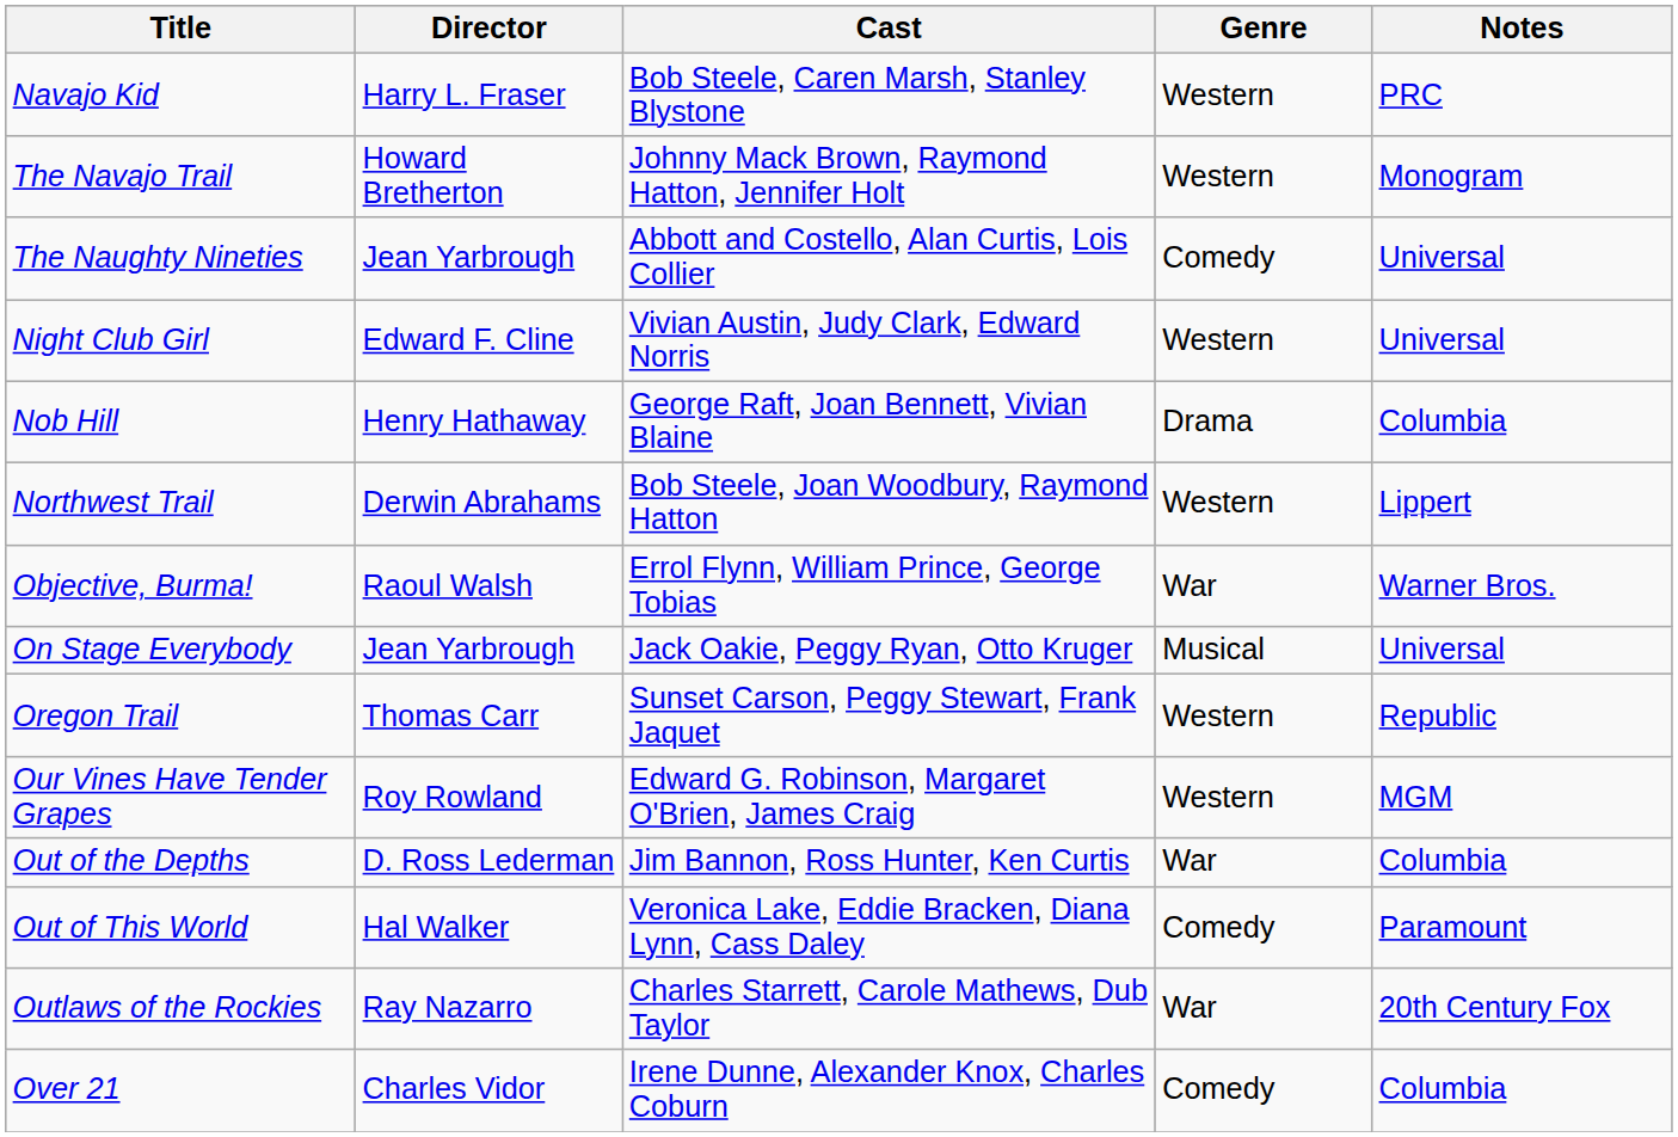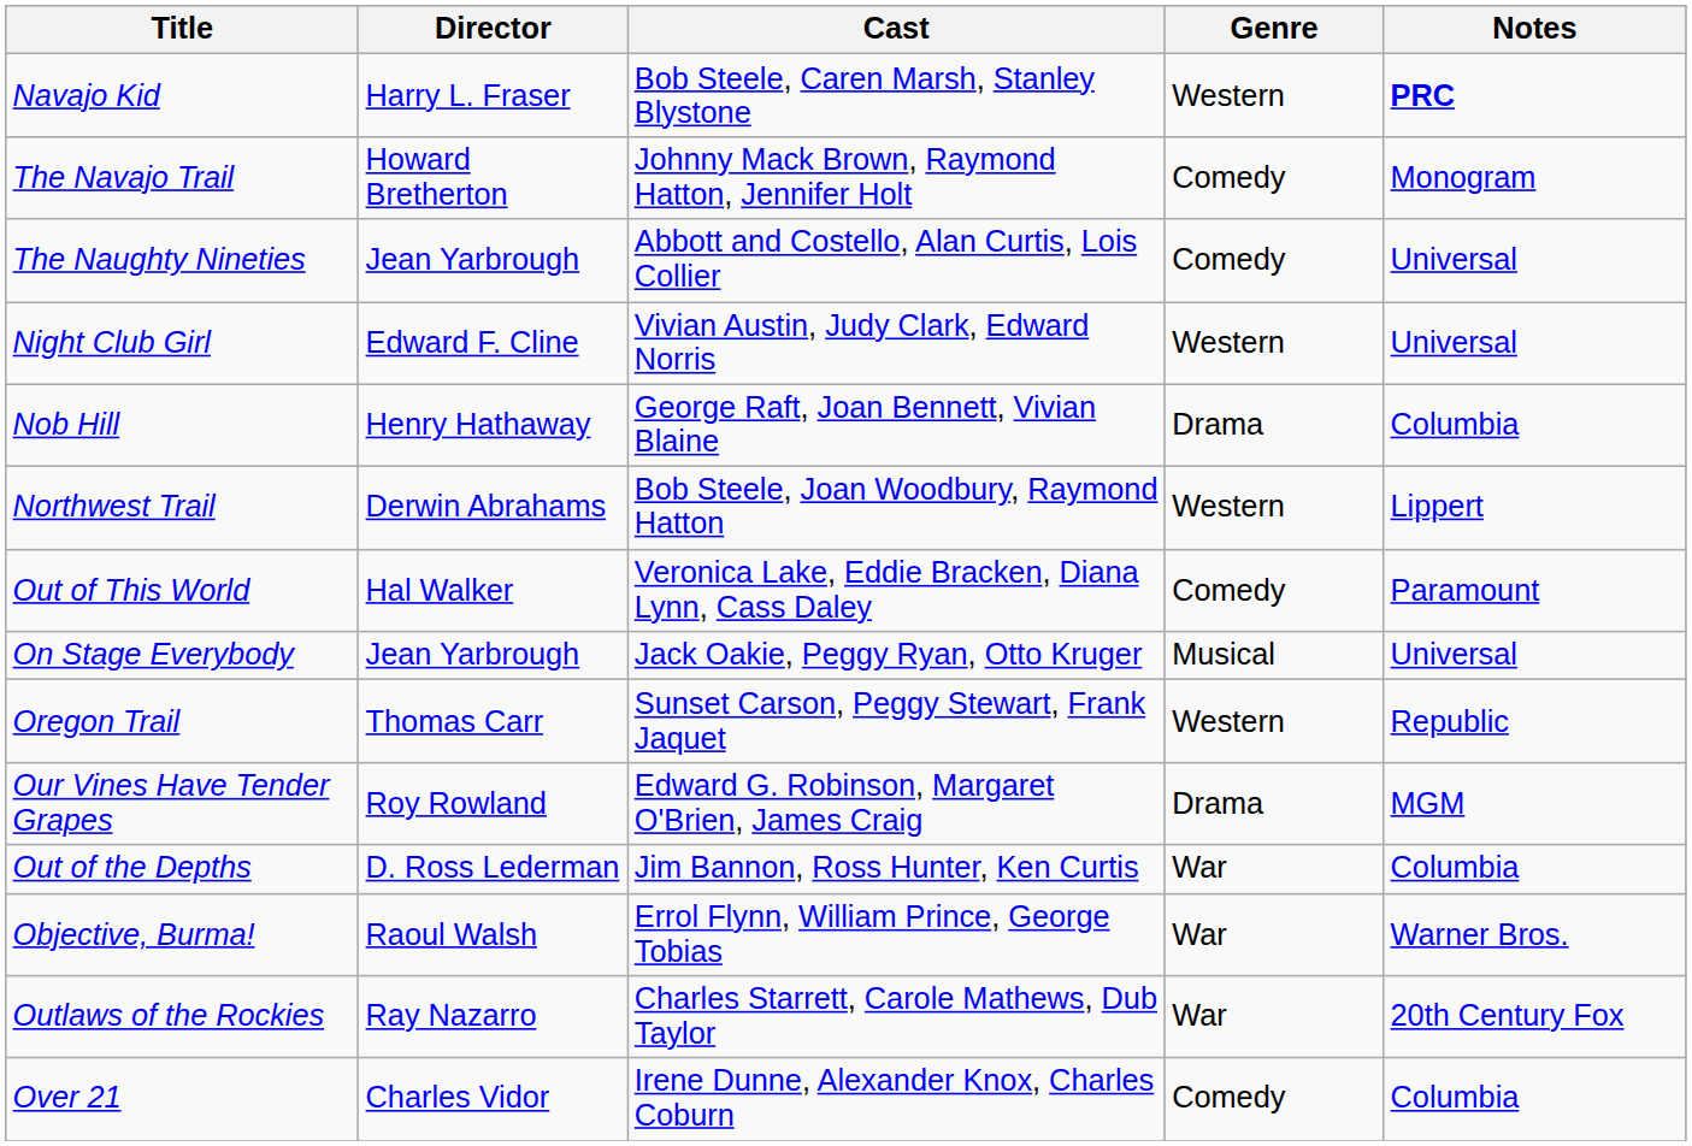 <table class="wikitable" style="width:100%;">
 <tr>
 <th style="width:21%;">Title</th>
 <th style="width:16%;">Director</th>
 <th style="width:32%;">Cast</th>
 <th style="width:13%;">Genre</th>
 <th style="width:18%;">Notes</th>
 </tr>
 <tr>
 <td><em><a href='#'>Navajo Kid</a></em></td>
 <td><a href='#'>Harry L. Fraser</a></td>
 <td><a href='#'>Bob Steele</a>, <a href='#'>Caren Marsh</a>, <a href='#'>Stanley Blystone</a></td>
 <td>Western</td>
-<td><a href='#'>PRC</a></td>
+<td><strong><a href='#'>PRC</a></strong></td>
 </tr>
 <tr>
 <td><em><a href='#'>The Navajo Trail</a></em></td>
 <td><a href='#'>Howard Bretherton</a></td>
 <td><a href='#'>Johnny Mack Brown</a>, <a href='#'>Raymond Hatton</a>, <a href='#'>Jennifer Holt</a></td>
-<td>Western</td>
+<td>Comedy</td>
 <td><a href='#'>Monogram</a></td>
 </tr>
 <tr>
 <td><em><a href='#'>The Naughty Nineties</a></em></td>
 <td><a href='#'>Jean Yarbrough</a></td>
 <td><a href='#'>Abbott and Costello</a>, <a href='#'>Alan Curtis</a>, <a href='#'>Lois Collier</a></td>
 <td>Comedy</td>
 <td><a href='#'>Universal</a></td>
 </tr>
 <tr>
 <td><em><a href='#'>Night Club Girl</a></em></td>
 <td><a href='#'>Edward F. Cline</a></td>
 <td><a href='#'>Vivian Austin</a>, <a href='#'>Judy Clark</a>, <a href='#'>Edward Norris</a></td>
 <td>Western</td>
 <td><a href='#'>Universal</a></td>
 </tr>
 <tr>
 <td><em><a href='#'>Nob Hill</a></em></td>
 <td><a href='#'>Henry Hathaway</a></td>
 <td><a href='#'>George Raft</a>, <a href='#'>Joan Bennett</a>, <a href='#'>Vivian Blaine</a></td>
 <td>Drama</td>
 <td><a href='#'>Columbia</a></td>
 </tr>
 <tr>
 <td><em><a href='#'>Northwest Trail</a></em></td>
 <td><a href='#'>Derwin Abrahams</a></td>
 <td><a href='#'>Bob Steele</a>, <a href='#'>Joan Woodbury</a>, <a href='#'>Raymond Hatton</a></td>
 <td>Western</td>
 <td><a href='#'>Lippert</a></td>
 </tr>
 <tr>
-<td><em><a href='#'>Objective, Burma!</a></em></td>
-<td><a href='#'>Raoul Walsh</a></td>
-<td><a href='#'>Errol Flynn</a>, <a href='#'>William Prince</a>, <a href='#'>George Tobias</a></td>
-<td>War</td>
-<td><a href='#'>Warner Bros.</a></td>
+<td><em><a href='#'>Out of This World</a></em></td>
+<td><a href='#'>Hal Walker</a></td>
+<td><a href='#'>Veronica Lake</a>, <a href='#'>Eddie Bracken</a>, <a href='#'>Diana Lynn</a>, <a href='#'>Cass Daley</a></td>
+<td>Comedy</td>
+<td><a href='#'>Paramount</a></td>
 </tr>
 <tr>
 <td><em><a href='#'>On Stage Everybody</a></em></td>
 <td><a href='#'>Jean Yarbrough</a></td>
 <td><a href='#'>Jack Oakie</a>, <a href='#'>Peggy Ryan</a>, <a href='#'>Otto Kruger</a></td>
 <td>Musical</td>
 <td><a href='#'>Universal</a></td>
 </tr>
 <tr>
 <td><em><a href='#'>Oregon Trail</a></em></td>
 <td><a href='#'>Thomas Carr</a></td>
 <td><a href='#'>Sunset Carson</a>, <a href='#'>Peggy Stewart</a>, <a href='#'>Frank Jaquet</a></td>
 <td>Western</td>
 <td><a href='#'>Republic</a></td>
 </tr>
 <tr>
 <td><em><a href='#'>Our Vines Have Tender Grapes</a></em></td>
 <td><a href='#'>Roy Rowland</a></td>
 <td><a href='#'>Edward G. Robinson</a>, <a href='#'>Margaret O'Brien</a>, <a href='#'>James Craig</a></td>
-<td>Western</td>
+<td>Drama</td>
 <td><a href='#'>MGM</a></td>
 </tr>
 <tr>
 <td><em><a href='#'>Out of the Depths</a></em></td>
 <td><a href='#'>D. Ross Lederman</a></td>
 <td><a href='#'>Jim Bannon</a>, <a href='#'>Ross Hunter</a>, <a href='#'>Ken Curtis</a></td>
 <td>War</td>
 <td><a href='#'>Columbia</a></td>
 </tr>
 <tr>
-<td><em><a href='#'>Out of This World</a></em></td>
-<td><a href='#'>Hal Walker</a></td>
-<td><a href='#'>Veronica Lake</a>, <a href='#'>Eddie Bracken</a>, <a href='#'>Diana Lynn</a>, <a href='#'>Cass Daley</a></td>
-<td>Comedy</td>
-<td><a href='#'>Paramount</a></td>
+<td><em><a href='#'>Objective, Burma!</a></em></td>
+<td><a href='#'>Raoul Walsh</a></td>
+<td><a href='#'>Errol Flynn</a>, <a href='#'>William Prince</a>, <a href='#'>George Tobias</a></td>
+<td>War</td>
+<td><a href='#'>Warner Bros.</a></td>
 </tr>
 <tr>
 <td><em><a href='#'>Outlaws of the Rockies</a></em></td>
 <td><a href='#'>Ray Nazarro</a></td>
 <td><a href='#'>Charles Starrett</a>, <a href='#'>Carole Mathews</a>, <a href='#'>Dub Taylor</a></td>
 <td>War</td>
 <td><a href='#'>20th Century Fox</a></td>
 </tr>
 <tr>
 <td><em><a href='#'>Over 21</a></em></td>
 <td><a href='#'>Charles Vidor</a></td>
 <td><a href='#'>Irene Dunne</a>, <a href='#'>Alexander Knox</a>, <a href='#'>Charles Coburn</a></td>
 <td>Comedy</td>
 <td><a href='#'>Columbia</a></td>
 </tr>
 </table>
